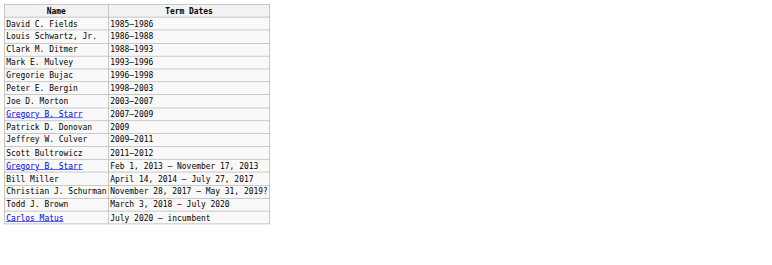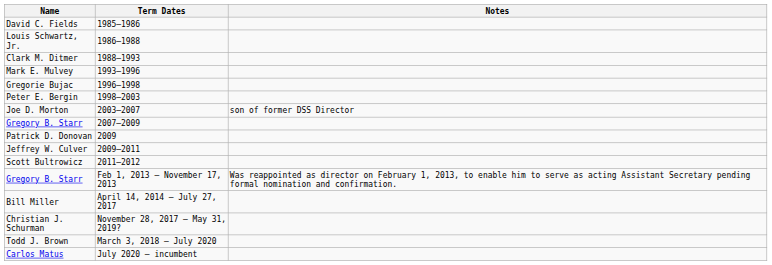 <table class="wikitable">
 <tr>
 <th>Name</th>
 <th>Term Dates</th>
+<th>Notes</th>
 </tr>
 <tr>
 <td>David C. Fields</td>
 <td>1985–1986</td>
+<td></td>
 </tr>
 <tr>
 <td>Louis Schwartz, Jr.</td>
 <td>1986–1988</td>
+<td></td>
 </tr>
 <tr>
 <td>Clark M. Ditmer</td>
 <td>1988–1993</td>
+<td></td>
 </tr>
 <tr>
 <td>Mark E. Mulvey</td>
 <td>1993–1996</td>
+<td></td>
 </tr>
 <tr>
 <td>Gregorie Bujac</td>
 <td>1996–1998</td>
+<td></td>
 </tr>
 <tr>
 <td>Peter E. Bergin</td>
 <td>1998–2003</td>
+<td></td>
 </tr>
 <tr>
 <td>Joe D. Morton</td>
 <td>2003–2007</td>
+<td>son of former DSS Director</td>
 </tr>
 <tr>
 <td><a href='#'>Gregory B. Starr</a></td>
 <td>2007–2009</td>
+<td></td>
 </tr>
 <tr>
 <td>Patrick D. Donovan</td>
 <td>2009</td>
+<td></td>
 </tr>
 <tr>
 <td>Jeffrey W. Culver</td>
 <td>2009–2011</td>
+<td></td>
 </tr>
 <tr>
 <td>Scott Bultrowicz</td>
 <td>2011–2012</td>
+<td></td>
 </tr>
 <tr>
 <td><a href='#'>Gregory B. Starr</a></td>
 <td>Feb 1, 2013 – November 17, 2013</td>
+<td>Was reappointed as director on February 1, 2013, to enable him to serve as acting Assistant Secretary pending formal nomination and confirmation.</td>
 </tr>
 <tr>
 <td>Bill Miller</td>
 <td>April 14, 2014 – July 27, 2017</td>
+<td></td>
 </tr>
 <tr>
 <td>Christian J. Schurman</td>
 <td>November 28, 2017 – May 31, 2019?</td>
+<td></td>
 </tr>
 <tr>
 <td>Todd J. Brown</td>
 <td>March 3, 2018 – July 2020</td>
+<td></td>
 </tr>
 <tr>
 <td><a href='#'>Carlos Matus</a></td>
 <td>July 2020 – incumbent</td>
+<td></td>
 </tr>
 </table>
